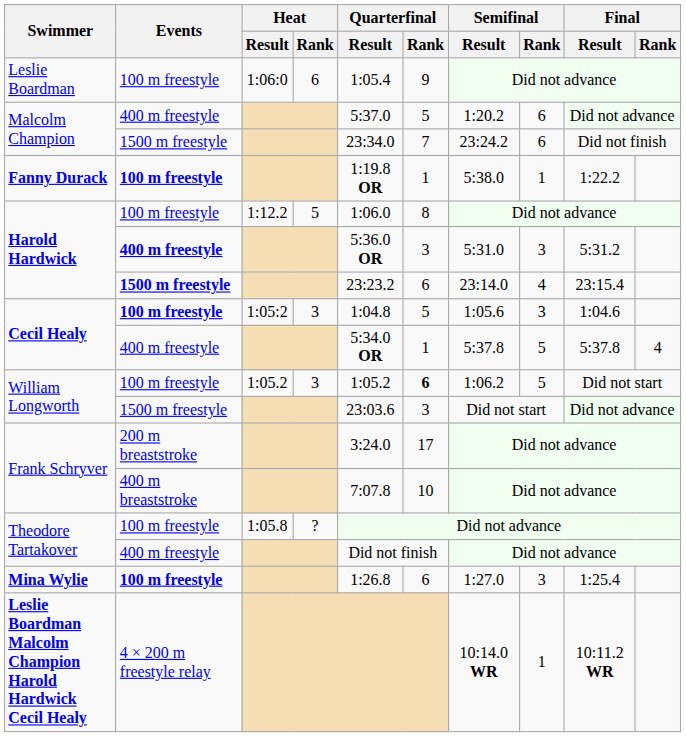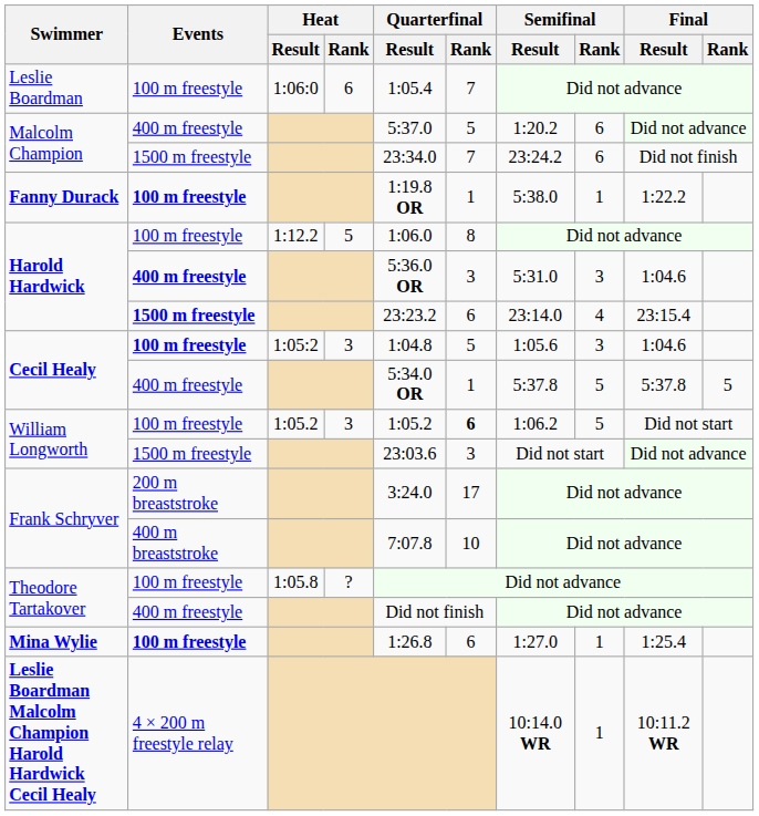 <table class=wikitable style="font-size:90%">
 <tr>
 <th rowspan="2">Swimmer</th>
 <th rowspan="2">Events</th>
 <th colspan="2">Heat</th>
 <th colspan=2>Quarterfinal</th>
 <th colspan=2>Semifinal</th>
 <th colspan="2">Final</th>
 </tr>
 <tr>
 <th>Result</th>
 <th>Rank</th>
 <th>Result</th>
 <th>Rank</th>
 <th>Result</th>
 <th>Rank</th>
 <th>Result</th>
 <th>Rank</th>
 </tr>
 <tr>
 <td><a href='#'>Leslie Boardman</a></td>
 <td><a href='#'>100 m freestyle</a></td>
 <td align=center>1:06:0</td>
 <td align=center>6</td>
 <td align=center>1:05.4</td>
-<td align=center>9</td>
+<td align=center>7</td>
 <td align=center colspan=4 bgcolor=honeydew>Did not advance</td>
 </tr>
 <tr>
 <td rowspan=2><a href='#'>Malcolm Champion</a></td>
 <td><a href='#'>400 m freestyle</a></td>
 <td colspan=2 bgcolor=wheat></td>
 <td align=center>5:37.0</td>
 <td align=center>5</td>
 <td align=center>1:20.2</td>
 <td align=center>6</td>
 <td align=center colspan=2 bgcolor=honeydew>Did not advance</td>
 </tr>
 <tr>
 <td><a href='#'>1500 m freestyle</a></td>
 <td colspan=2 bgcolor=wheat></td>
 <td align=center>23:34.0</td>
 <td align=center>7</td>
 <td align=center>23:24.2</td>
 <td align=center>6</td>
 <td align=center colspan=2>Did not finish</td>
 </tr>
 <tr>
 <td><strong><a href='#'>Fanny Durack</a></strong></td>
 <td><strong><a href='#'>100 m freestyle</a></strong></td>
 <td colspan=2 bgcolor=wheat></td>
 <td align=center>1:19.8 <strong>OR</strong></td>
 <td align=center>1</td>
 <td align=center>5:38.0</td>
 <td align=center>1</td>
 <td align=center>1:22.2</td>
 <td align=center></td>
 </tr>
 <tr>
 <td rowspan=3><strong><a href='#'>Harold Hardwick</a></strong></td>
 <td><a href='#'>100 m freestyle</a></td>
 <td align=center>1:12.2</td>
 <td align=center>5</td>
 <td align=center>1:06.0</td>
 <td align=center>8</td>
 <td align=center colspan=4 bgcolor=honeydew>Did not advance</td>
 </tr>
 <tr>
 <td><strong><a href='#'>400 m freestyle</a></strong></td>
 <td colspan=2 bgcolor=wheat></td>
 <td align=center>5:36.0 <strong>OR</strong></td>
 <td align=center>3</td>
 <td align=center>5:31.0</td>
 <td align=center>3</td>
-<td align=center>5:31.2</td>
+<td align=center>1:04.6</td>
 <td align=center></td>
 </tr>
 <tr>
 <td><strong><a href='#'>1500 m freestyle</a></strong></td>
 <td colspan=2 bgcolor=wheat></td>
 <td align=center>23:23.2</td>
 <td align=center>6</td>
 <td align=center>23:14.0</td>
 <td align=center>4</td>
 <td align=center>23:15.4</td>
 <td align=center></td>
 </tr>
 <tr>
 <td rowspan=2><strong><a href='#'>Cecil Healy</a></strong></td>
 <td><strong><a href='#'>100 m freestyle</a></strong></td>
 <td align=center>1:05:2</td>
 <td align=center>3</td>
 <td align=center>1:04.8</td>
 <td align=center>5</td>
 <td align=center>1:05.6</td>
 <td align=center>3</td>
 <td align=center>1:04.6</td>
 <td align=center></td>
 </tr>
 <tr>
 <td><a href='#'>400 m freestyle</a></td>
 <td colspan=2 bgcolor=wheat></td>
 <td align=center>5:34.0 <strong>OR</strong></td>
 <td align=center>1</td>
 <td align=center>5:37.8</td>
 <td align=center>5</td>
 <td align=center>5:37.8</td>
-<td align=center>4</td>
+<td align=center>5</td>
 </tr>
 <tr>
 <td rowspan=2><a href='#'>William Longworth</a></td>
 <td><a href='#'>100 m freestyle</a></td>
 <td align=center>1:05.2</td>
 <td align=center>3</td>
 <td align=center>1:05.2</td>
 <td align=center><strong>6</strong></td>
 <td align=center>1:06.2</td>
 <td align=center>5</td>
 <td align=center colspan=2>Did not start</td>
 </tr>
 <tr>
 <td><a href='#'>1500 m freestyle</a></td>
 <td colspan=2 bgcolor=wheat></td>
 <td align=center>23:03.6</td>
 <td align=center>3</td>
 <td align=center colspan=2>Did not start</td>
 <td align=center colspan=2 bgcolor=honeydew>Did not advance</td>
 </tr>
 <tr>
 <td rowspan=2><a href='#'>Frank Schryver</a></td>
 <td><a href='#'>200 m breaststroke</a></td>
 <td colspan=2 bgcolor=wheat></td>
 <td align=center>3:24.0</td>
 <td align=center>17</td>
 <td align=center colspan=4 bgcolor=honeydew>Did not advance</td>
 </tr>
 <tr>
 <td><a href='#'>400 m breaststroke</a></td>
 <td colspan=2 bgcolor=wheat></td>
 <td align=center>7:07.8</td>
 <td align=center>10</td>
 <td align=center colspan=4 bgcolor=honeydew>Did not advance</td>
 </tr>
 <tr>
 <td rowspan=2><a href='#'>Theodore Tartakover</a></td>
 <td><a href='#'>100 m freestyle</a></td>
 <td align=center>1:05.8</td>
 <td align=center>?</td>
 <td align=center colspan=6 bgcolor=honeydew>Did not advance</td>
 </tr>
 <tr>
 <td><a href='#'>400 m freestyle</a></td>
 <td colspan=2 bgcolor=wheat></td>
 <td align=center colspan=2>Did not finish</td>
 <td align=center colspan=4 bgcolor=honeydew>Did not advance</td>
 </tr>
 <tr>
 <td><strong><a href='#'>Mina Wylie</a></strong></td>
 <td><strong><a href='#'>100 m freestyle</a></strong></td>
 <td colspan=2 bgcolor=wheat></td>
 <td align=center>1:26.8</td>
 <td align=center>6</td>
 <td align=center>1:27.0</td>
-<td align=center>3</td>
+<td align=center>1</td>
 <td align=center>1:25.4</td>
 <td align=center></td>
 </tr>
 <tr>
 <td><strong><a href='#'>Leslie Boardman</a><br><a href='#'>Malcolm Champion</a><br><a href='#'>Harold Hardwick</a><br><a href='#'>Cecil Healy</a></strong></td>
 <td><a href='#'>4 × 200 m freestyle relay</a></td>
 <td colspan=4 bgcolor=wheat></td>
 <td align=center>10:14.0 <strong>WR</strong></td>
 <td align=center>1</td>
 <td align=center>10:11.2 <strong>WR</strong></td>
 <td align=center></td>
 </tr>
 </table>
